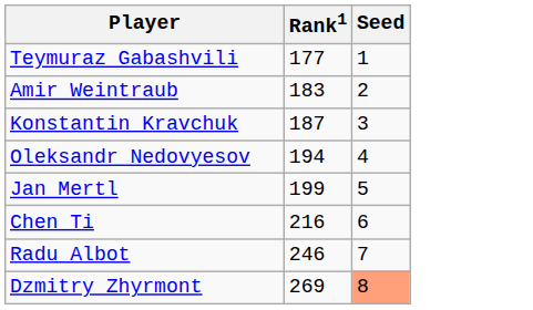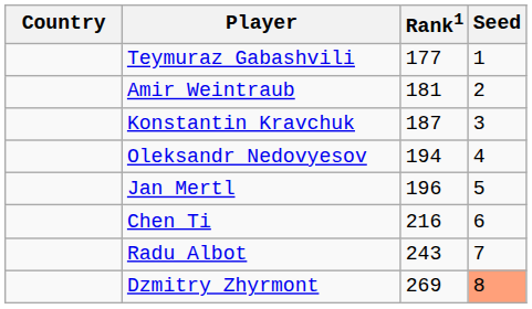 <table class="sortable wikitable">
 <tr>
+<th width="70">Country</th>
 <th width="175">Player</th>
 <th>Rank<sup>1</sup></th>
 <th>Seed</th>
 </tr>
 <tr>
+<td></td>
 <td><a href='#'>Teymuraz Gabashvili</a></td>
 <td>177</td>
 <td>1</td>
 </tr>
 <tr>
+<td></td>
 <td><a href='#'>Amir Weintraub</a></td>
-<td>183</td>
+<td>181</td>
 <td>2</td>
 </tr>
 <tr>
+<td></td>
 <td><a href='#'>Konstantin Kravchuk</a></td>
 <td>187</td>
 <td>3</td>
 </tr>
 <tr>
+<td></td>
 <td><a href='#'>Oleksandr Nedovyesov</a></td>
 <td>194</td>
 <td>4</td>
 </tr>
 <tr>
+<td></td>
 <td><a href='#'>Jan Mertl</a></td>
-<td>199</td>
+<td>196</td>
 <td>5</td>
 </tr>
 <tr>
+<td></td>
 <td><a href='#'>Chen Ti</a></td>
 <td>216</td>
 <td>6</td>
 </tr>
 <tr>
+<td></td>
 <td><a href='#'>Radu Albot</a></td>
-<td>246</td>
+<td>243</td>
 <td>7</td>
 </tr>
 <tr>
+<td></td>
 <td><a href='#'>Dzmitry Zhyrmont</a></td>
 <td>269</td>
 <td style="background: lightsalmon;">8</td>
 </tr>
 </table>
